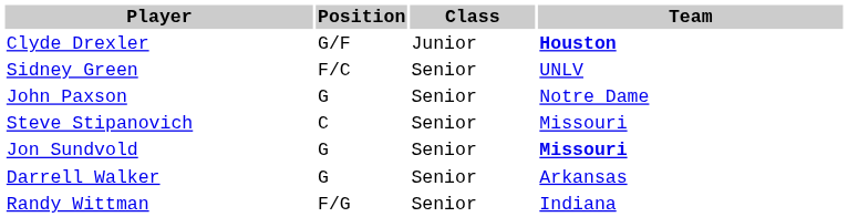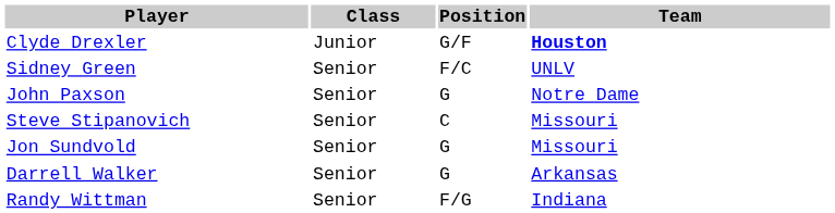 <table style="width:600px" "border:'1' 'solid' 'gray'">
 <tr>
 <th bgcolor="#CCCCCC" style="width:40%">Player</th>
+<th bgcolor="#CCCCCC" style="width:16%">Class</th>
 <th bgcolor="#CCCCCC" style="width:4%">Position</th>
-<th bgcolor="#CCCCCC" style="width:16%">Class</th>
 <th bgcolor="#CCCCCC" style="width:40%">Team</th>
 </tr>
 <tr>
 <td><a href='#'>Clyde Drexler</a></td>
+<td>Junior</td>
 <td>G/F</td>
-<td>Junior</td>
 <td><strong><a href='#'>Houston</a></strong></td>
 </tr>
 <tr>
 <td><a href='#'>Sidney Green</a></td>
+<td>Senior</td>
 <td>F/C</td>
-<td>Senior</td>
 <td><a href='#'>UNLV</a></td>
 </tr>
 <tr>
 <td><a href='#'>John Paxson</a></td>
+<td>Senior</td>
 <td>G</td>
-<td>Senior</td>
 <td><a href='#'>Notre Dame</a></td>
 </tr>
 <tr>
 <td><a href='#'>Steve Stipanovich</a></td>
+<td>Senior</td>
 <td>C</td>
-<td>Senior</td>
 <td><a href='#'>Missouri</a></td>
 </tr>
 <tr>
 <td><a href='#'>Jon Sundvold</a></td>
+<td>Senior</td>
 <td>G</td>
-<td>Senior</td>
-<td><strong><a href='#'>Missouri</a></strong></td>
+<td><a href='#'>Missouri</a></td>
 </tr>
 <tr>
 <td><a href='#'>Darrell Walker</a></td>
+<td>Senior</td>
 <td>G</td>
-<td>Senior</td>
 <td><a href='#'>Arkansas</a></td>
 </tr>
 <tr>
 <td><a href='#'>Randy Wittman</a></td>
+<td>Senior</td>
 <td>F/G</td>
-<td>Senior</td>
 <td><a href='#'>Indiana</a></td>
 </tr>
 </table>
